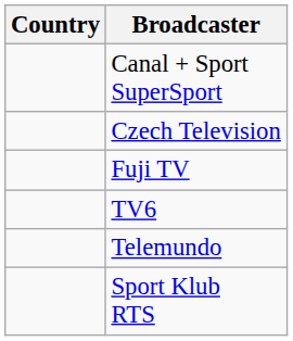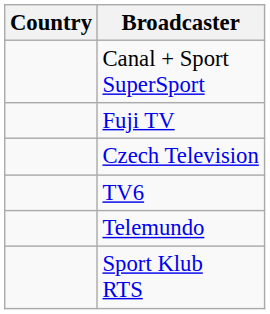 <table class="wikitable">
 <tr>
 <th align=center>Country</th>
 <th align=center>Broadcaster</th>
 </tr>
 <tr>
 <td align=left></td>
 <td>Canal + Sport<br><a href='#'>SuperSport</a></td>
 </tr>
 <tr>
 <td align=left></td>
-<td><a href='#'>Czech Television</a></td>
+<td><a href='#'>Fuji TV</a></td>
 </tr>
 <tr>
 <td align=left></td>
-<td><a href='#'>Fuji TV</a></td>
+<td><a href='#'>Czech Television</a></td>
 </tr>
 <tr>
 <td align=left></td>
 <td><a href='#'>TV6</a></td>
 </tr>
 <tr>
 <td align=left></td>
 <td><a href='#'>Telemundo</a></td>
 </tr>
 <tr>
 <td align=left></td>
 <td><a href='#'>Sport Klub</a><br><a href='#'>RTS</a></td>
 </tr>
 </table>
